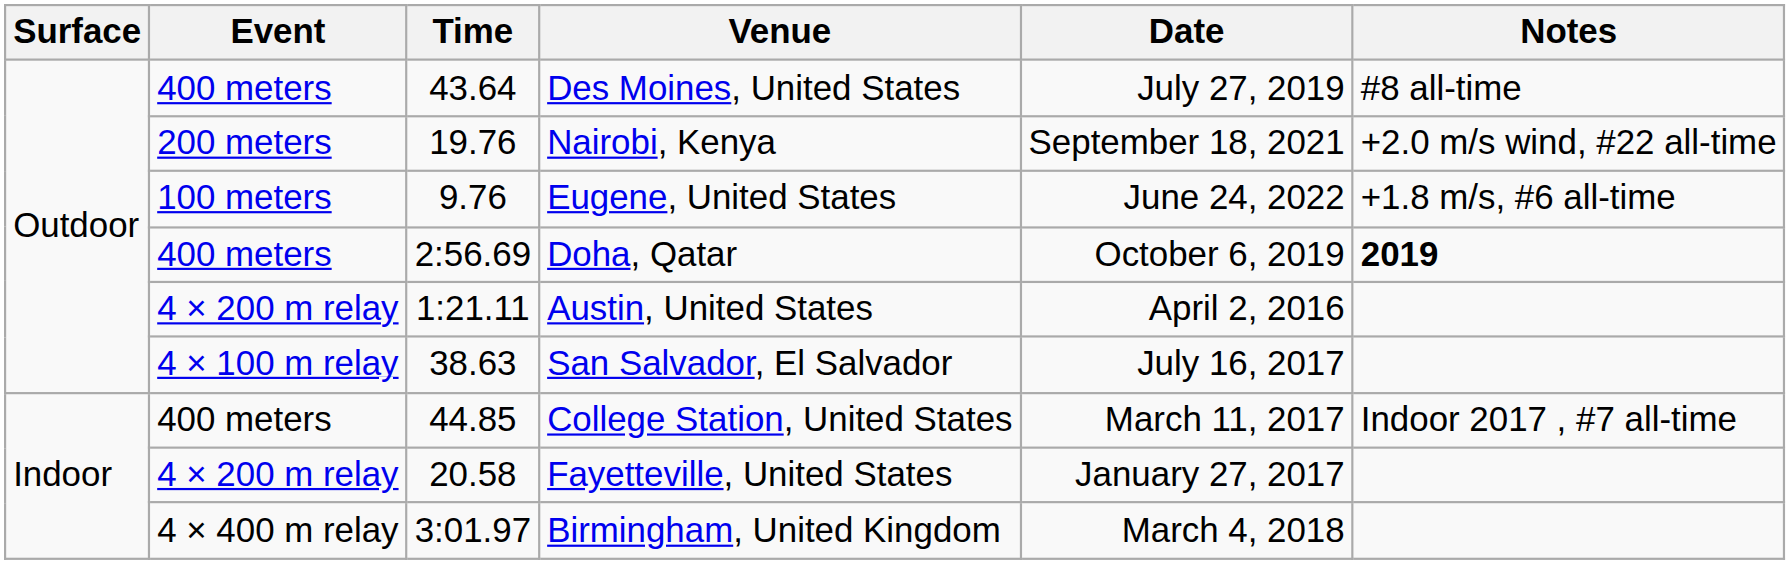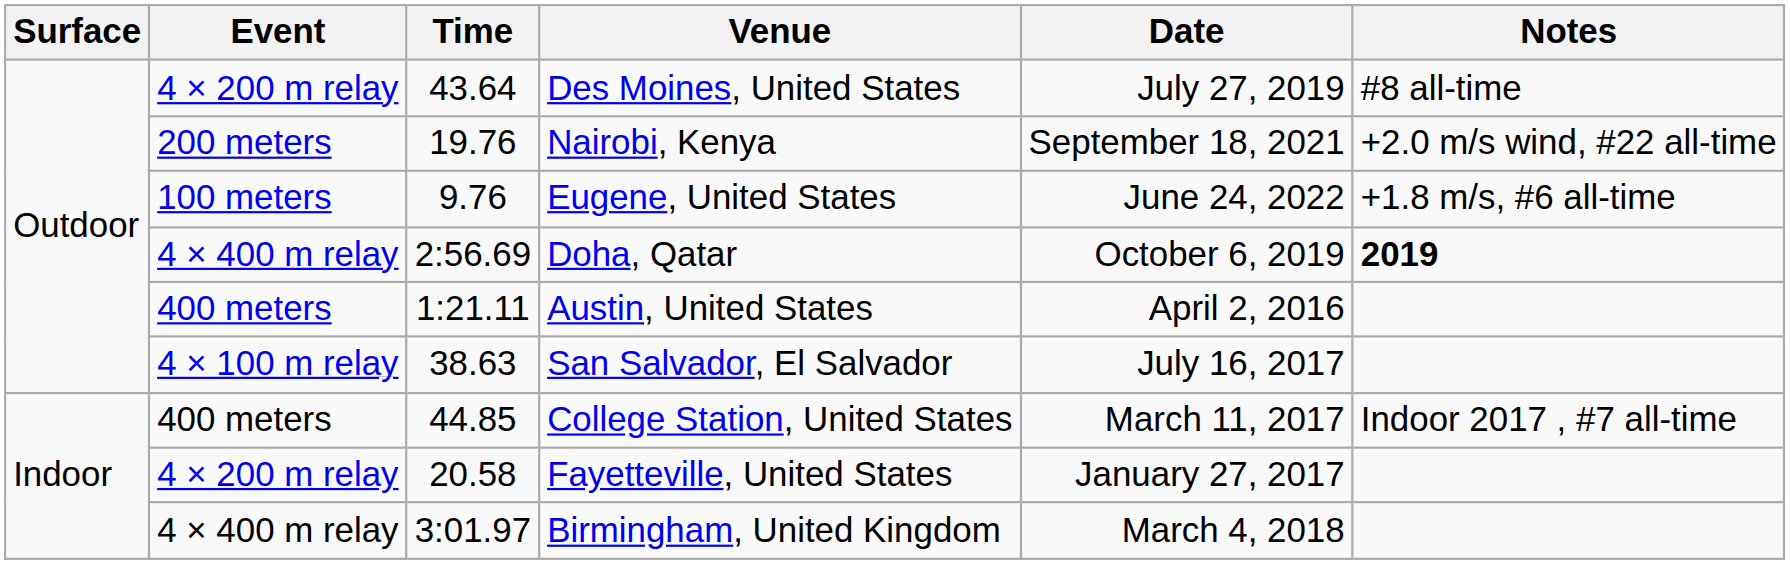 <table class=wikitable>
 <tr>
 <th>Surface</th>
 <th>Event</th>
 <th>Time</th>
 <th>Venue</th>
 <th>Date</th>
 <th>Notes</th>
 </tr>
 <tr>
 <td rowspan=6>Outdoor</td>
-<td><a href='#'>400 meters</a></td>
+<td><a href='#'>4 × 200 m relay</a></td>
 <td align=center>43.64</td>
 <td><a href='#'>Des Moines</a>, United States</td>
 <td align=right>July 27, 2019</td>
 <td>#8 all-time</td>
 </tr>
 <tr>
 <td><a href='#'>200 meters</a></td>
 <td align=center>19.76 </td>
 <td><a href='#'>Nairobi</a>, Kenya</td>
 <td align=right>September 18, 2021</td>
 <td>+2.0 m/s wind, #22 all-time</td>
 </tr>
 <tr>
 <td><a href='#'>100 meters</a></td>
 <td align=center>9.76</td>
 <td><a href='#'>Eugene</a>, United States</td>
 <td align=right>June 24, 2022</td>
 <td>+1.8 m/s, #6 all-time</td>
 </tr>
 <tr>
-<td><a href='#'>400 meters</a></td>
+<td><a href='#'>4 × 400 m relay</a></td>
 <td align=center>2:56.69</td>
 <td><a href='#'>Doha</a>, Qatar</td>
 <td align=right>October 6, 2019</td>
 <td><strong>2019 </strong></td>
 </tr>
 <tr>
-<td><a href='#'>4 × 200 m relay</a></td>
+<td><a href='#'>400 meters</a></td>
 <td align=center>1:21.11</td>
 <td><a href='#'>Austin</a>, United States</td>
 <td align=right>April 2, 2016</td>
 <td></td>
 </tr>
 <tr>
 <td><a href='#'>4 × 100 m relay</a></td>
 <td align=center>38.63</td>
 <td><a href='#'>San Salvador</a>, El Salvador</td>
 <td align=right>July 16, 2017</td>
 <td></td>
 </tr>
 <tr>
 <td rowspan=3>Indoor</td>
 <td>400 meters</td>
 <td align=center>44.85</td>
 <td><a href='#'>College Station</a>, United States</td>
 <td align=right>March 11, 2017</td>
 <td>Indoor 2017 , #7 all-time</td>
 </tr>
 <tr>
 <td><a href='#'>4 × 200 m relay</a></td>
 <td align=center>20.58</td>
 <td><a href='#'>Fayetteville</a>, United States</td>
 <td align=right>January 27, 2017</td>
 <td></td>
 </tr>
 <tr>
 <td>4 × 400 m relay</td>
 <td align=center>3:01.97</td>
 <td><a href='#'>Birmingham</a>, United Kingdom</td>
 <td align=right>March 4, 2018</td>
 <td></td>
 </tr>
 </table>
